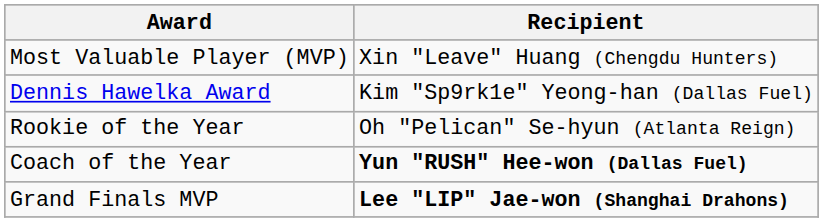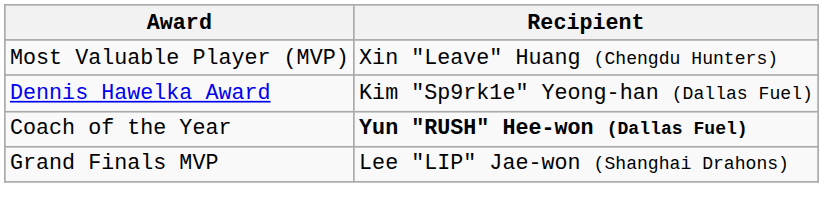 <table class="wikitable">
 <tr>
 <th>Award</th>
 <th>Recipient</th>
 </tr>
 <tr>
 <td>Most Valuable Player (MVP)</td>
 <td>Xin "Leave" Huang <small>(Chengdu Hunters)</small></td>
 </tr>
 <tr>
 <td><a href='#'>Dennis Hawelka Award</a></td>
 <td>Kim "Sp9rk1e" Yeong-han <small>(Dallas Fuel)</small></td>
 </tr>
 <tr>
-<td>Rookie of the Year</td>
-<td>Oh "Pelican" Se-hyun <small>(Atlanta Reign)</small></td>
-</tr>
-<tr>
 <td>Coach of the Year</td>
 <td><strong>Yun "RUSH" Hee-won <small>(Dallas Fuel)</small></strong></td>
 </tr>
 <tr>
 <td>Grand Finals MVP</td>
-<td><strong>Lee "LIP" Jae-won <small>(Shanghai Drahons)</small></strong></td>
+<td>Lee "LIP" Jae-won <small>(Shanghai Drahons)</small></td>
 </tr>
 </table>
